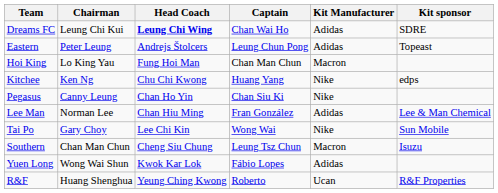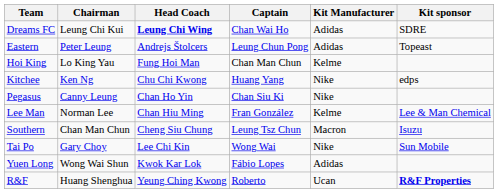 <table class="wikitable sortable" style="text-align: left;">
 <tr>
 <th>Team</th>
 <th>Chairman</th>
 <th>Head Coach</th>
 <th>Captain</th>
 <th>Kit Manufacturer</th>
 <th>Kit sponsor</th>
 </tr>
 <tr>
 <td><a href='#'>Dreams FC</a></td>
 <td>Leung Chi Kui</td>
 <td><strong><a href='#'>Leung Chi Wing</a></strong></td>
 <td><a href='#'>Chan Wai Ho</a></td>
 <td>Adidas</td>
 <td>SDRE</td>
 </tr>
 <tr>
 <td><a href='#'>Eastern</a></td>
 <td><a href='#'>Peter Leung</a></td>
 <td> <a href='#'>Andrejs Štolcers</a></td>
 <td><a href='#'>Leung Chun Pong</a></td>
 <td>Adidas</td>
 <td>Topeast</td>
 </tr>
 <tr>
 <td><a href='#'>Hoi King</a></td>
 <td>Lo King Yau</td>
 <td><a href='#'>Fung Hoi Man</a></td>
 <td>Chan Man Chun</td>
-<td>Macron</td>
+<td>Kelme</td>
 <td></td>
 </tr>
 <tr>
 <td><a href='#'>Kitchee</a></td>
 <td><a href='#'>Ken Ng</a></td>
 <td><a href='#'>Chu Chi Kwong</a></td>
 <td><a href='#'>Huang Yang</a></td>
 <td>Nike</td>
 <td>edps</td>
 </tr>
 <tr>
 <td><a href='#'>Pegasus</a></td>
 <td><a href='#'>Canny Leung</a></td>
 <td><a href='#'>Chan Ho Yin</a></td>
 <td><a href='#'>Chan Siu Ki</a></td>
 <td>Nike</td>
 <td></td>
 </tr>
 <tr>
 <td><a href='#'>Lee Man</a></td>
 <td>Norman Lee</td>
 <td><a href='#'>Chan Hiu Ming</a></td>
 <td> <a href='#'>Fran González</a></td>
-<td>Adidas</td>
+<td>Kelme</td>
 <td><a href='#'>Lee & Man Chemical</a></td>
+</tr>
+<tr>
+<td><a href='#'>Southern</a></td>
+<td>Chan Man Chun</td>
+<td><a href='#'>Cheng Siu Chung</a></td>
+<td><a href='#'>Leung Tsz Chun</a></td>
+<td>Macron</td>
+<td><a href='#'>Isuzu</a></td>
 </tr>
 <tr>
 <td><a href='#'>Tai Po</a></td>
 <td><a href='#'>Gary Choy</a></td>
 <td><a href='#'>Lee Chi Kin</a></td>
 <td><a href='#'>Wong Wai</a></td>
 <td>Nike</td>
 <td><a href='#'>Sun Mobile</a></td>
-</tr>
-<tr>
-<td><a href='#'>Southern</a></td>
-<td>Chan Man Chun</td>
-<td><a href='#'>Cheng Siu Chung</a></td>
-<td><a href='#'>Leung Tsz Chun</a></td>
-<td>Macron</td>
-<td><a href='#'>Isuzu</a></td>
 </tr>
 <tr>
 <td><a href='#'>Yuen Long</a></td>
 <td>Wong Wai Shun</td>
 <td><a href='#'>Kwok Kar Lok</a></td>
 <td><a href='#'>Fábio Lopes</a></td>
 <td>Adidas</td>
 <td></td>
 </tr>
 <tr>
 <td> <a href='#'>R&F</a></td>
 <td> Huang Shenghua</td>
 <td><a href='#'>Yeung Ching Kwong</a></td>
 <td><a href='#'>Roberto</a></td>
 <td>Ucan</td>
-<td><a href='#'>R&F Properties</a></td>
+<td><strong><a href='#'>R&F Properties</a></strong></td>
 </tr>
 </table>
